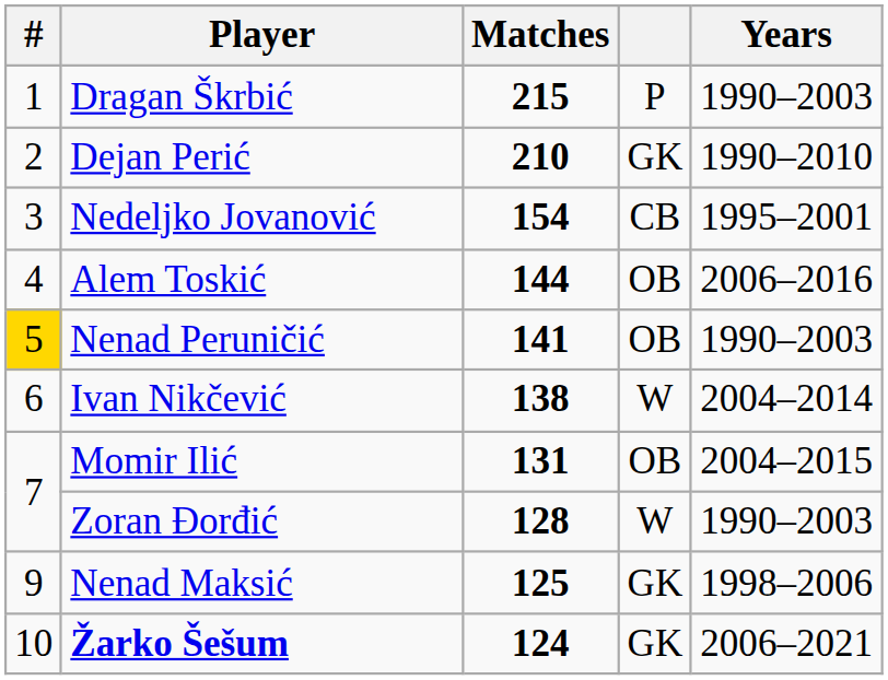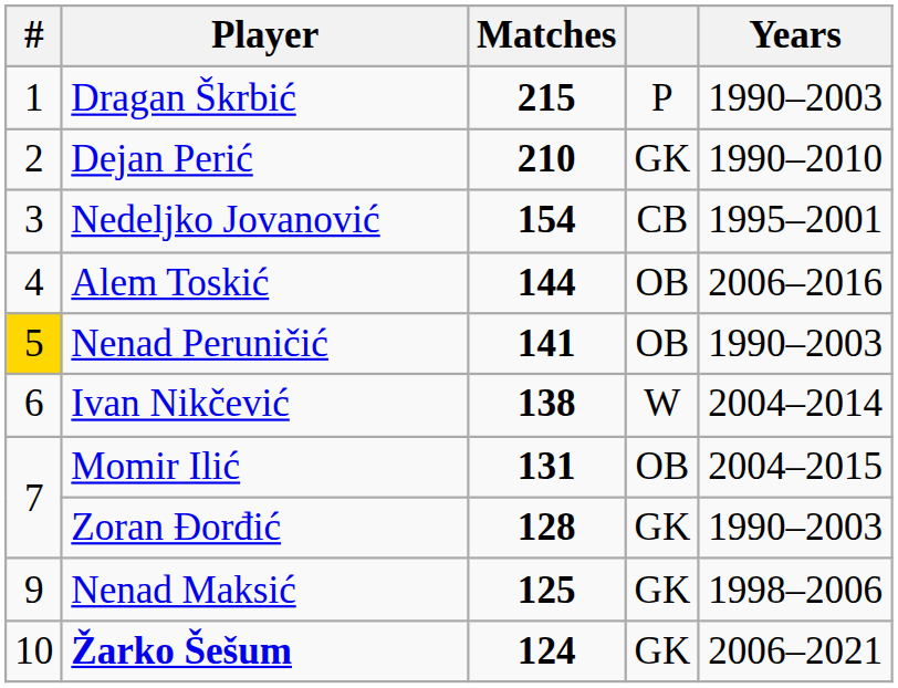 <table class="wikitable sortable" style="text-align:center;">
 <tr>
 <th>#</th>
 <th style="width:160px;">Player</th>
 <th>Matches</th>
 <th></th>
 <th>Years</th>
 </tr>
 <tr>
 <td>1</td>
 <td align="left"><a href='#'>Dragan Škrbić</a></td>
 <td><strong>215</strong></td>
 <td>P</td>
 <td>1990–2003</td>
 </tr>
 <tr>
 <td>2</td>
 <td align="left"><a href='#'>Dejan Perić</a></td>
 <td><strong>210</strong></td>
 <td>GK</td>
 <td>1990–2010</td>
 </tr>
 <tr>
 <td>3</td>
 <td align="left"><a href='#'>Nedeljko Jovanović</a></td>
 <td><strong>154</strong></td>
 <td>CB</td>
 <td>1995–2001</td>
 </tr>
 <tr>
 <td>4</td>
 <td align="left"><a href='#'>Alem Toskić</a></td>
 <td><strong>144</strong></td>
 <td>OB</td>
 <td>2006–2016</td>
 </tr>
 <tr>
 <td style="background: gold;">5</td>
 <td align="left"><a href='#'>Nenad Peruničić</a></td>
 <td><strong>141</strong></td>
 <td>OB</td>
 <td>1990–2003</td>
 </tr>
 <tr>
 <td>6</td>
 <td align="left"><a href='#'>Ivan Nikčević</a></td>
 <td><strong>138</strong></td>
 <td>W</td>
 <td>2004–2014</td>
 </tr>
 <tr>
 <td rowspan=2>7</td>
 <td align="left"><a href='#'>Momir Ilić</a></td>
 <td><strong>131</strong></td>
 <td>OB</td>
 <td>2004–2015</td>
 </tr>
 <tr>
 <td align="left"><a href='#'>Zoran Đorđić</a></td>
 <td><strong>128</strong></td>
-<td>W</td>
+<td>GK</td>
 <td>1990–2003</td>
 </tr>
 <tr>
 <td>9</td>
 <td align="left"><a href='#'>Nenad Maksić</a></td>
 <td><strong>125</strong></td>
 <td>GK</td>
 <td>1998–2006</td>
 </tr>
 <tr>
 <td>10</td>
 <td align="left"><strong><a href='#'>Žarko Šešum</a></strong></td>
 <td><strong>124</strong></td>
 <td>GK</td>
 <td>2006–2021</td>
 </tr>
 </table>
